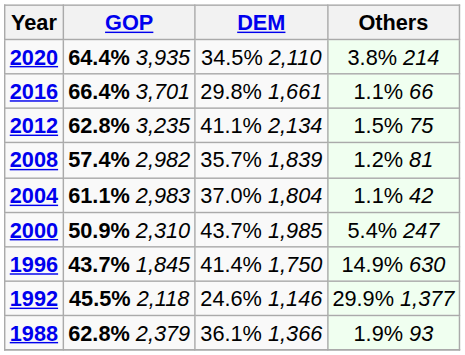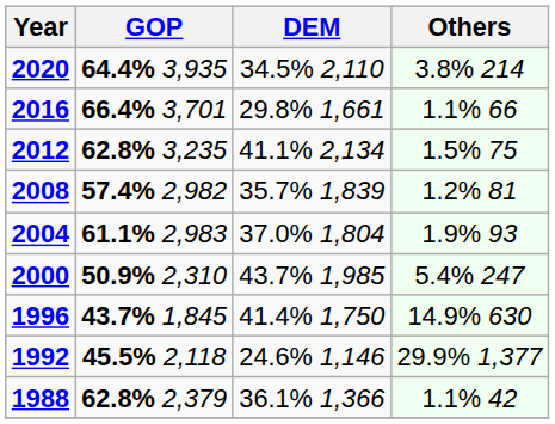 <table class="wikitable" class="toccolours" style="float:left; margin-right:1em; font-size:95%;">
 <tr>
 <th>Year</th>
 <th><a href='#'>GOP</a></th>
 <th><a href='#'>DEM</a></th>
 <th>Others</th>
 </tr>
 <tr>
 <td style="text-align:center;" ><strong><a href='#'>2020</a></strong></td>
 <td style="text-align:center;" ><strong>64.4%</strong> <em>3,935</em></td>
 <td style="text-align:center;" >34.5% <em>2,110</em></td>
 <td style="text-align:center; background:honeyDew;">3.8% <em>214</em></td>
 </tr>
 <tr>
 <td style="text-align:center;" ><strong><a href='#'>2016</a></strong></td>
 <td style="text-align:center;" ><strong>66.4%</strong> <em>3,701</em></td>
 <td style="text-align:center;" >29.8% <em>1,661</em></td>
 <td style="text-align:center; background:honeyDew;">1.1% <em>66</em></td>
 </tr>
 <tr>
 <td style="text-align:center;" ><strong><a href='#'>2012</a></strong></td>
 <td style="text-align:center;" ><strong>62.8%</strong> <em>3,235</em></td>
 <td style="text-align:center;" >41.1% <em>2,134</em></td>
 <td style="text-align:center; background:honeyDew;">1.5% <em>75</em></td>
 </tr>
 <tr>
 <td style="text-align:center;" ><strong><a href='#'>2008</a></strong></td>
 <td style="text-align:center;" ><strong>57.4%</strong> <em>2,982</em></td>
 <td style="text-align:center;" >35.7% <em>1,839</em></td>
 <td style="text-align:center; background:honeyDew;">1.2% <em>81</em></td>
 </tr>
 <tr>
 <td style="text-align:center;" ><strong><a href='#'>2004</a></strong></td>
 <td style="text-align:center;" ><strong>61.1%</strong> <em>2,983</em></td>
 <td style="text-align:center;" >37.0% <em>1,804</em></td>
-<td style="text-align:center; background:honeyDew;">1.1% <em>42</em></td>
+<td style="text-align:center; background:honeyDew;">1.9% <em>93</em></td>
 </tr>
 <tr>
 <td style="text-align:center;" ><strong><a href='#'>2000</a></strong></td>
 <td style="text-align:center;" ><strong>50.9%</strong> <em>2,310</em></td>
 <td style="text-align:center;" >43.7% <em>1,985</em></td>
 <td style="text-align:center; background:honeyDew;">5.4% <em>247</em></td>
 </tr>
 <tr>
 <td style="text-align:center;" ><strong><a href='#'>1996</a></strong></td>
 <td style="text-align:center;" ><strong>43.7%</strong> <em>1,845</em></td>
 <td style="text-align:center;" >41.4% <em>1,750</em></td>
 <td style="text-align:center; background:honeyDew;">14.9% <em>630</em></td>
 </tr>
 <tr>
 <td style="text-align:center;" ><strong><a href='#'>1992</a></strong></td>
 <td style="text-align:center;" ><strong>45.5%</strong> <em>2,118</em></td>
 <td style="text-align:center;" >24.6% <em>1,146</em></td>
 <td style="text-align:center; background:honeyDew;">29.9% <em>1,377</em></td>
 </tr>
 <tr>
 <td style="text-align:center;" ><strong><a href='#'>1988</a></strong></td>
 <td style="text-align:center;" ><strong>62.8%</strong> <em>2,379</em></td>
 <td style="text-align:center;" >36.1% <em>1,366</em></td>
-<td style="text-align:center; background:honeyDew;">1.9% <em>93</em></td>
+<td style="text-align:center; background:honeyDew;">1.1% <em>42</em></td>
 </tr>
 <tr>
 </tr>
 </table>
